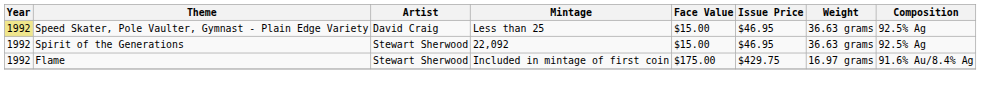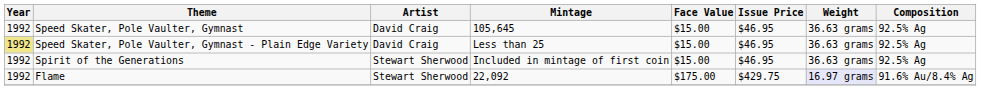 <table class="wikitable">
 <tr>
 <th>Year</th>
 <th>Theme</th>
 <th>Artist</th>
 <th>Mintage</th>
 <th>Face Value</th>
 <th>Issue Price</th>
 <th>Weight</th>
 <th>Composition</th>
+</tr>
+<tr>
+<td>1992</td>
+<td>Speed Skater, Pole Vaulter, Gymnast</td>
+<td>David Craig</td>
+<td>105,645</td>
+<td>$15.00</td>
+<td>$46.95</td>
+<td>36.63 grams</td>
+<td>92.5% Ag</td>
 </tr>
 <tr>
 <td style="background: khaki;">1992</td>
 <td>Speed Skater, Pole Vaulter, Gymnast - Plain Edge Variety</td>
 <td>David Craig</td>
 <td>Less than 25</td>
 <td>$15.00</td>
 <td>$46.95</td>
 <td>36.63 grams</td>
 <td>92.5% Ag</td>
 </tr>
 <tr>
 <td>1992</td>
 <td>Spirit of the Generations</td>
 <td>Stewart Sherwood</td>
-<td>22,092</td>
+<td>Included in mintage of first coin</td>
 <td>$15.00</td>
 <td>$46.95</td>
 <td>36.63 grams</td>
 <td>92.5% Ag</td>
 </tr>
 <tr>
 <td>1992</td>
 <td>Flame</td>
 <td>Stewart Sherwood</td>
-<td>Included in mintage of first coin</td>
+<td>22,092</td>
 <td>$175.00</td>
 <td>$429.75</td>
-<td>16.97 grams</td>
+<td style="background: lavender;">16.97 grams</td>
 <td>91.6% Au/8.4% Ag</td>
 </tr>
 <tr>
 </tr>
 </table>
